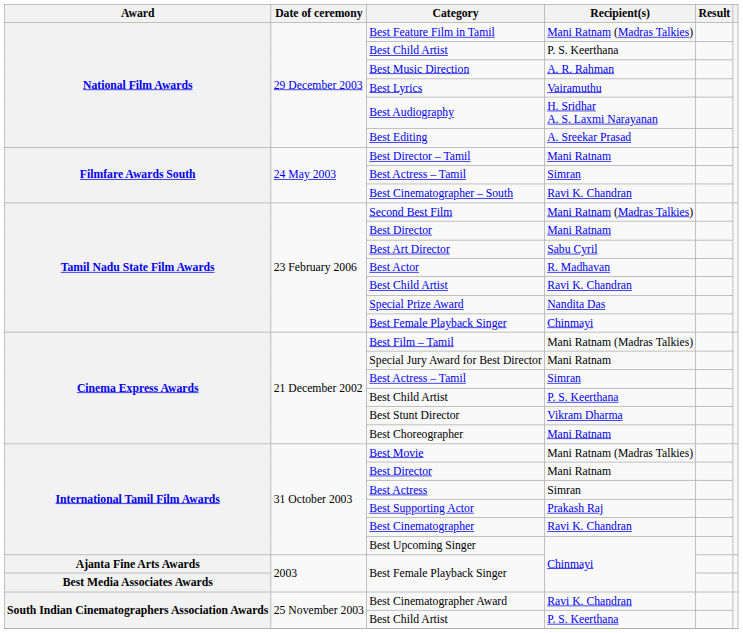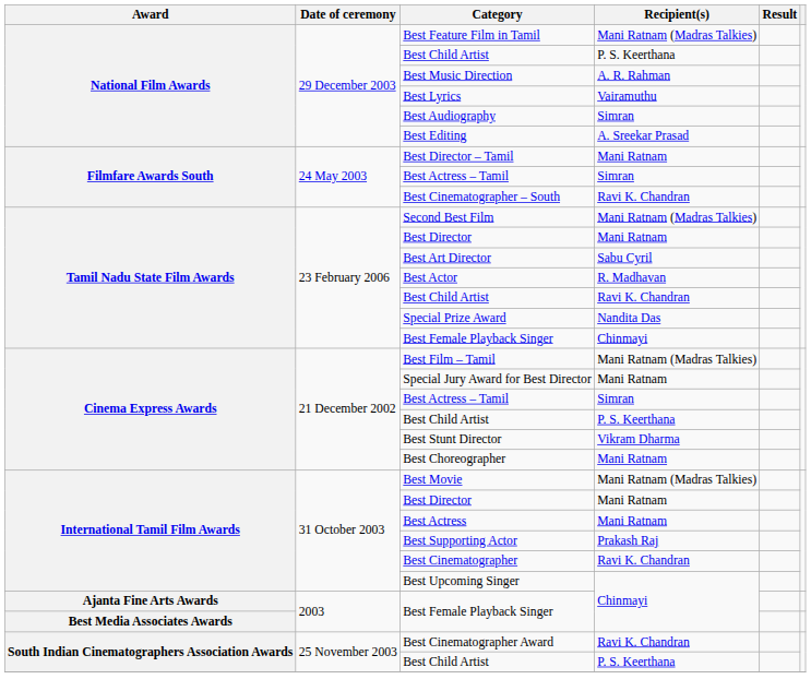 <table class="wikitable plainrowheaders sortable">
 <tr>
 <th scope="col">Award</th>
 <th scope="col">Date of ceremony</th>
 <th scope="col">Category</th>
 <th scope="col">Recipient(s)</th>
 <th scope="col" class="unsortable">Result</th>
 <th scope="col" class="unsortable"></th>
 </tr>
 <tr>
 <th scope="row" rowspan="6"><a href='#'>National Film Awards</a></th>
 <td rowspan="6"><a href='#'>29 December 2003</a></td>
 <td><a href='#'>Best Feature Film in Tamil</a></td>
 <td><a href='#'>Mani Ratnam</a> (<a href='#'>Madras Talkies</a>)</td>
 <td></td>
 <td rowspan="6"></td>
 </tr>
 <tr>
 <td><a href='#'>Best Child Artist</a></td>
 <td>P. S. Keerthana</td>
 <td></td>
 </tr>
 <tr>
 <td><a href='#'>Best Music Direction</a></td>
 <td><a href='#'>A. R. Rahman</a></td>
 <td></td>
 </tr>
 <tr>
 <td><a href='#'>Best Lyrics</a></td>
 <td><a href='#'>Vairamuthu</a></td>
 <td></td>
 </tr>
 <tr>
 <td><a href='#'>Best Audiography</a></td>
-<td><a href='#'>H. Sridhar</a><br><a href='#'>A. S. Laxmi Narayanan</a></td>
+<td><a href='#'>Simran</a></td>
 <td></td>
 </tr>
 <tr>
 <td><a href='#'>Best Editing</a></td>
 <td><a href='#'>A. Sreekar Prasad</a></td>
 <td></td>
 </tr>
 <tr>
 <th scope="row" rowspan="3"><a href='#'>Filmfare Awards South</a></th>
 <td rowspan="3"><a href='#'>24 May 2003</a></td>
 <td><a href='#'>Best Director – Tamil</a></td>
 <td><a href='#'>Mani Ratnam</a></td>
 <td></td>
 <td rowspan="3"></td>
 </tr>
 <tr>
 <td><a href='#'>Best Actress – Tamil</a></td>
 <td><a href='#'>Simran</a></td>
 <td></td>
 </tr>
 <tr>
 <td><a href='#'>Best Cinematographer – South</a></td>
 <td><a href='#'>Ravi K. Chandran</a></td>
 <td></td>
 </tr>
 <tr>
 <th scope="row" rowspan="7"><a href='#'>Tamil Nadu State Film Awards</a></th>
 <td rowspan="7">23 February 2006</td>
 <td><a href='#'>Second Best Film</a></td>
 <td><a href='#'>Mani Ratnam</a> (<a href='#'>Madras Talkies</a>)</td>
 <td></td>
 <td rowspan="7"></td>
 </tr>
 <tr>
 <td><a href='#'>Best Director</a></td>
 <td><a href='#'>Mani Ratnam</a></td>
 <td></td>
 </tr>
 <tr>
 <td><a href='#'>Best Art Director</a></td>
 <td><a href='#'>Sabu Cyril</a></td>
 <td></td>
 </tr>
 <tr>
 <td><a href='#'>Best Actor</a></td>
 <td><a href='#'>R. Madhavan</a></td>
 <td></td>
 </tr>
 <tr>
 <td><a href='#'>Best Child Artist</a></td>
 <td><a href='#'>Ravi K. Chandran</a></td>
 <td></td>
 </tr>
 <tr>
 <td><a href='#'>Special Prize Award</a></td>
 <td><a href='#'>Nandita Das</a></td>
 <td></td>
 </tr>
 <tr>
 <td><a href='#'>Best Female Playback Singer</a></td>
 <td><a href='#'>Chinmayi</a></td>
 <td></td>
 </tr>
 <tr>
 <th scope="row" rowspan="6"><a href='#'>Cinema Express Awards</a></th>
 <td rowspan="6">21 December 2002</td>
 <td><a href='#'>Best Film – Tamil</a></td>
 <td>Mani Ratnam (Madras Talkies)</td>
 <td></td>
 <td rowspan="6"></td>
 </tr>
 <tr>
 <td>Special Jury Award for Best Director</td>
 <td>Mani Ratnam</td>
 <td></td>
 </tr>
 <tr>
 <td><a href='#'>Best Actress – Tamil</a></td>
 <td><a href='#'>Simran</a></td>
 <td></td>
 </tr>
 <tr>
 <td>Best Child Artist</td>
 <td><a href='#'>P. S. Keerthana</a></td>
 <td></td>
 </tr>
 <tr>
 <td>Best Stunt Director</td>
 <td><a href='#'>Vikram Dharma</a></td>
 <td></td>
 </tr>
 <tr>
 <td>Best Choreographer</td>
 <td><a href='#'>Mani Ratnam</a></td>
 <td></td>
 </tr>
 <tr>
 <th scope="row" rowspan="6"><a href='#'>International Tamil Film Awards</a></th>
 <td rowspan="6">31 October 2003</td>
 <td><a href='#'>Best Movie</a></td>
 <td>Mani Ratnam (Madras Talkies)</td>
 <td></td>
 <td rowspan="6"></td>
 </tr>
 <tr>
 <td><a href='#'>Best Director</a></td>
 <td>Mani Ratnam</td>
 <td></td>
 </tr>
 <tr>
 <td><a href='#'>Best Actress</a></td>
-<td>Simran</td>
+<td><a href='#'>Mani Ratnam</a></td>
 <td></td>
 </tr>
 <tr>
 <td><a href='#'>Best Supporting Actor</a></td>
 <td><a href='#'>Prakash Raj</a></td>
 <td></td>
 </tr>
 <tr>
 <td><a href='#'>Best Cinematographer</a></td>
 <td><a href='#'>Ravi K. Chandran</a></td>
 <td></td>
 </tr>
 <tr>
 <td>Best Upcoming Singer</td>
 <td rowspan="3"><a href='#'>Chinmayi</a></td>
 <td></td>
 </tr>
 <tr>
 <th scope="row">Ajanta Fine Arts Awards</th>
 <td rowspan="2">2003</td>
 <td rowspan="2">Best Female Playback Singer</td>
 <td></td>
 <td></td>
 </tr>
 <tr>
 <th scope="row">Best Media Associates Awards</th>
 <td></td>
 <td></td>
 </tr>
 <tr>
 <th scope="row" rowspan="2">South Indian Cinematographers Association Awards</th>
 <td rowspan="2">25 November 2003</td>
 <td>Best Cinematographer Award</td>
 <td><a href='#'>Ravi K. Chandran</a></td>
 <td></td>
 <td rowspan="2"></td>
 </tr>
 <tr>
 <td>Best Child Artist</td>
 <td><a href='#'>P. S. Keerthana</a></td>
 <td></td>
 </tr>
 <tr>
 </tr>
 </table>
